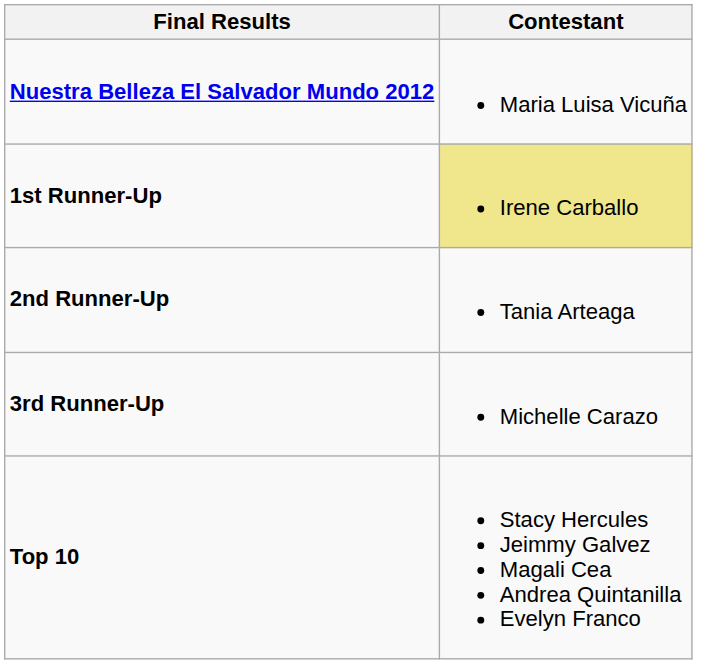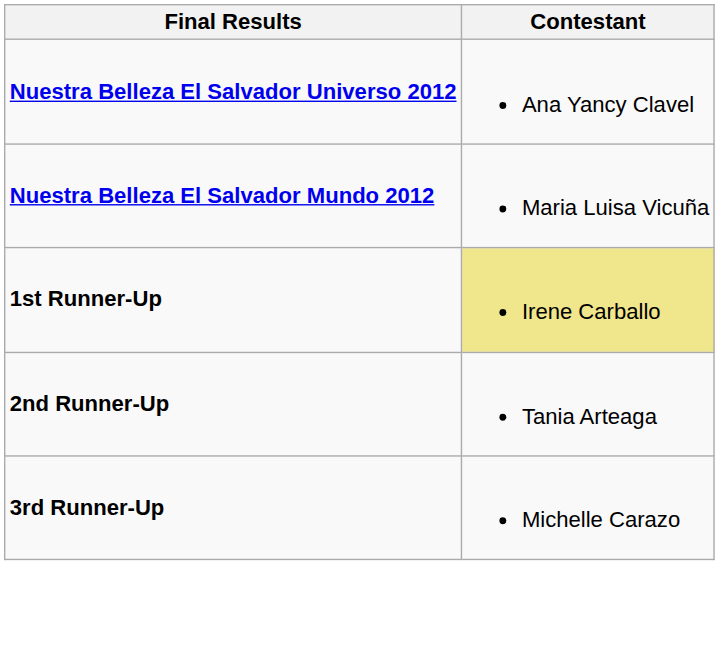 <table class="wikitable">
 <tr>
 <th>Final Results</th>
 <th>Contestant</th>
+</tr>
+<tr>
+<td><strong><a href='#'>Nuestra Belleza El Salvador Universo 2012</a></strong></td>
+<td><br><ul><li>Ana Yancy Clavel</li></ul></td>
 </tr>
 <tr>
 <td><strong><a href='#'>Nuestra Belleza El Salvador Mundo 2012</a></strong></td>
 <td><br><ul><li>Maria Luisa Vicuña</li></ul></td>
 </tr>
 <tr>
 <td><strong>1st Runner-Up</strong></td>
 <td style="background: khaki;"><br><ul><li>Irene Carballo</li></ul></td>
 </tr>
 <tr>
 <td><strong>2nd Runner-Up</strong></td>
 <td><br><ul><li>Tania Arteaga</li></ul></td>
 </tr>
 <tr>
 <td><strong>3rd Runner-Up</strong></td>
 <td><br><ul><li>Michelle Carazo</li></ul></td>
 </tr>
-<tr>
-<td><strong>Top 10</strong></td>
-<td><br><ul><li>Stacy Hercules</li><li>Jeimmy Galvez</li><li>Magali Cea</li><li>Andrea Quintanilla</li><li>Evelyn Franco</li></ul></td>
-</tr>
 </table>
